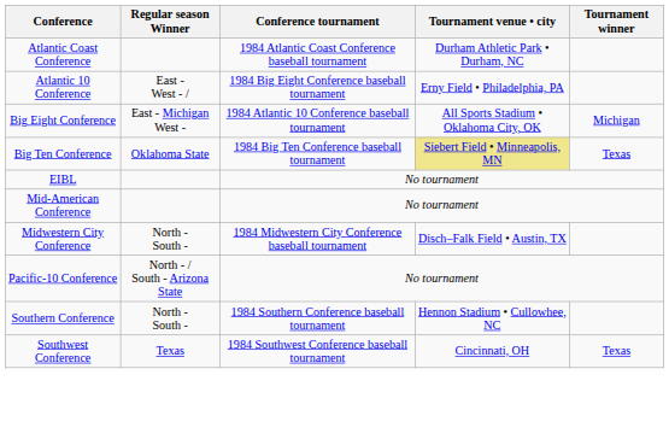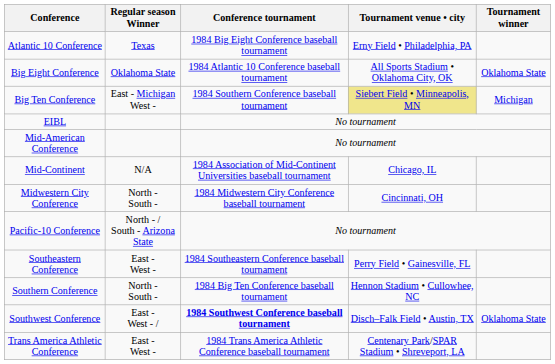 <table class="wikitable" style="text-align:center;">
 <tr>
 <th>Conference</th>
 <th>Regular season Winner</th>
 <th>Conference tournament</th>
 <th>Tournament venue • city</th>
 <th>Tournament winner</th>
 </tr>
 <tr>
-<td><a href='#'>Atlantic Coast Conference</a></td>
-<td></td>
-<td><a href='#'>1984 Atlantic Coast Conference baseball tournament</a></td>
-<td><a href='#'>Durham Athletic Park</a> • <a href='#'>Durham, NC</a></td>
-<td></td>
-</tr>
-<tr>
 <td><a href='#'>Atlantic 10 Conference</a></td>
-<td>East - <br>West - /</td>
+<td><a href='#'>Texas</a></td>
 <td><a href='#'>1984 Big Eight Conference baseball tournament</a></td>
 <td><a href='#'>Erny Field</a> • <a href='#'>Philadelphia, PA</a></td>
 <td></td>
 </tr>
 <tr>
 <td><a href='#'>Big Eight Conference</a></td>
-<td>East - <a href='#'>Michigan</a><br>West - </td>
+<td><a href='#'>Oklahoma State</a></td>
 <td><a href='#'>1984 Atlantic 10 Conference baseball tournament</a></td>
 <td><a href='#'>All Sports Stadium</a> • <a href='#'>Oklahoma City, OK</a></td>
-<td><a href='#'>Michigan</a></td>
+<td><a href='#'>Oklahoma State</a></td>
 </tr>
 <tr>
 <td><a href='#'>Big Ten Conference</a></td>
-<td><a href='#'>Oklahoma State</a></td>
-<td><a href='#'>1984 Big Ten Conference baseball tournament</a></td>
+<td>East - <a href='#'>Michigan</a><br>West - </td>
+<td><a href='#'>1984 Southern Conference baseball tournament</a></td>
 <td style="background: khaki;"><a href='#'>Siebert Field</a> • <a href='#'>Minneapolis, MN</a></td>
-<td><a href='#'>Texas</a></td>
+<td><a href='#'>Michigan</a></td>
 </tr>
 <tr>
 <td><a href='#'>EIBL</a></td>
 <td></td>
 <td colspan=3><em>No tournament</em></td>
 </tr>
 <tr>
 <td><a href='#'>Mid-American Conference</a></td>
 <td></td>
 <td colspan=3><em>No tournament</em></td>
 </tr>
 <tr>
+<td><a href='#'>Mid-Continent</a></td>
+<td>N/A</td>
+<td><a href='#'>1984 Association of Mid-Continent Universities baseball tournament</a></td>
+<td><a href='#'>Chicago, IL</a></td>
+<td></td>
+</tr>
+<tr>
 <td><a href='#'>Midwestern City Conference</a></td>
 <td>North - <br>South - </td>
 <td><a href='#'>1984 Midwestern City Conference baseball tournament</a></td>
-<td><a href='#'>Disch–Falk Field</a> • <a href='#'>Austin, TX</a></td>
+<td><a href='#'>Cincinnati, OH</a></td>
 <td></td>
 </tr>
 <tr>
 <td><a href='#'>Pacific-10 Conference</a></td>
 <td>North - /<br>South - <a href='#'>Arizona State</a></td>
 <td colspan=3><em>No tournament</em></td>
 </tr>
 <tr>
+<td><a href='#'>Southeastern Conference</a></td>
+<td>East - <br>West - </td>
+<td><a href='#'>1984 Southeastern Conference baseball tournament</a></td>
+<td><a href='#'>Perry Field</a> • <a href='#'>Gainesville, FL</a></td>
+<td></td>
+</tr>
+<tr>
 <td><a href='#'>Southern Conference</a></td>
 <td>North - <br>South - </td>
-<td><a href='#'>1984 Southern Conference baseball tournament</a></td>
+<td><a href='#'>1984 Big Ten Conference baseball tournament</a></td>
 <td><a href='#'>Hennon Stadium</a> • <a href='#'>Cullowhee, NC</a></td>
 <td></td>
 </tr>
 <tr>
 <td><a href='#'>Southwest Conference</a></td>
-<td><a href='#'>Texas</a></td>
-<td><a href='#'>1984 Southwest Conference baseball tournament</a></td>
-<td><a href='#'>Cincinnati, OH</a></td>
-<td><a href='#'>Texas</a></td>
+<td>East - <br>West - /</td>
+<td><strong><a href='#'>1984 Southwest Conference baseball tournament</a></strong></td>
+<td><a href='#'>Disch–Falk Field</a> • <a href='#'>Austin, TX</a></td>
+<td><a href='#'>Oklahoma State</a></td>
+</tr>
+<tr>
+<td><a href='#'>Trans America Athletic Conference</a></td>
+<td>East - <br>West - </td>
+<td><a href='#'>1984 Trans America Athletic Conference baseball tournament</a></td>
+<td><a href='#'>Centenary Park</a>/<a href='#'>SPAR Stadium</a> • <a href='#'>Shreveport, LA</a></td>
+<td></td>
 </tr>
 </table>
